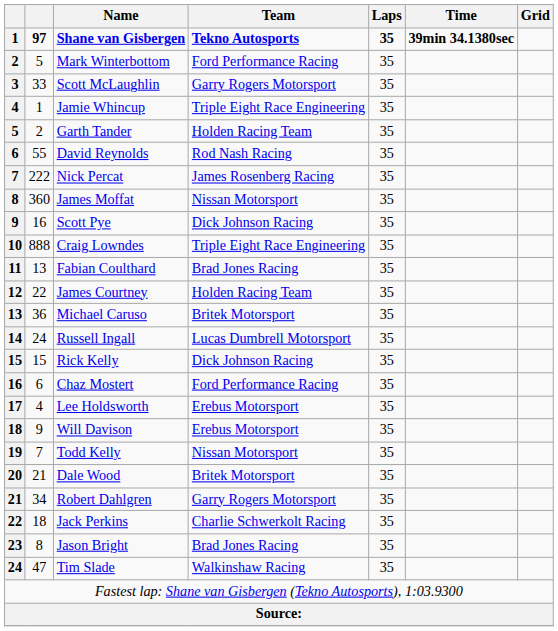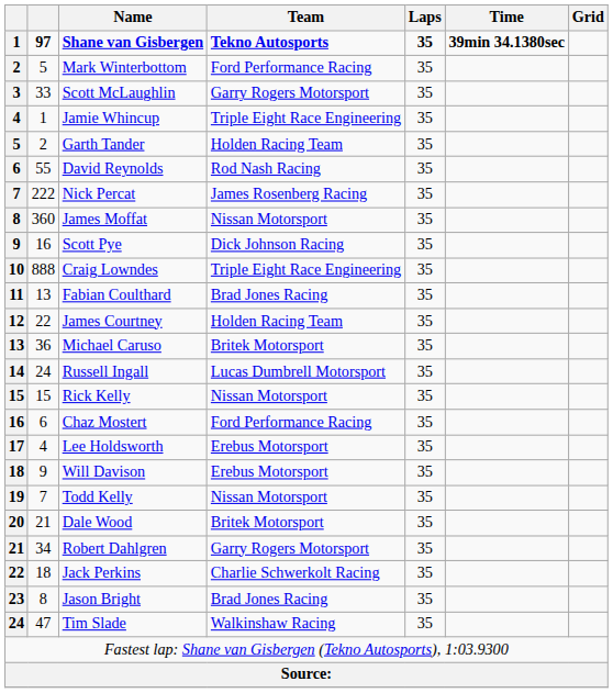 <table class="wikitable" style="font-size: 87%">
 <tr>
 <th></th>
 <th></th>
 <th>Name</th>
 <th>Team</th>
 <th>Laps</th>
 <th>Time</th>
 <th>Grid</th>
 </tr>
 <tr>
 <th><strong>1</strong></th>
 <td align="center"><strong>97</strong></td>
 <td><strong> <a href='#'>Shane van Gisbergen</a></strong></td>
 <td><strong><a href='#'>Tekno Autosports</a></strong></td>
 <td align="center"><strong>35</strong></td>
 <td><strong>39min 34.1380sec</strong></td>
 <td></td>
 </tr>
 <tr>
 <th>2</th>
 <td align="center">5</td>
 <td> <a href='#'>Mark Winterbottom</a></td>
 <td><a href='#'>Ford Performance Racing</a></td>
 <td align="center">35</td>
 <td></td>
 <td></td>
 </tr>
 <tr>
 <th>3</th>
 <td align="center">33</td>
 <td> <a href='#'>Scott McLaughlin</a></td>
 <td><a href='#'>Garry Rogers Motorsport</a></td>
 <td align="center">35</td>
 <td></td>
 <td></td>
 </tr>
 <tr>
 <th>4</th>
 <td align="center">1</td>
 <td> <a href='#'>Jamie Whincup</a></td>
 <td><a href='#'>Triple Eight Race Engineering</a></td>
 <td align="center">35</td>
 <td></td>
 <td></td>
 </tr>
 <tr>
 <th>5</th>
 <td align="center">2</td>
 <td> <a href='#'>Garth Tander</a></td>
 <td><a href='#'>Holden Racing Team</a></td>
 <td align="center">35</td>
 <td></td>
 <td></td>
 </tr>
 <tr>
 <th>6</th>
 <td align="center">55</td>
 <td> <a href='#'>David Reynolds</a></td>
 <td><a href='#'>Rod Nash Racing</a></td>
 <td align="center">35</td>
 <td></td>
 <td></td>
 </tr>
 <tr>
 <th>7</th>
 <td align="center">222</td>
 <td> <a href='#'>Nick Percat</a></td>
 <td><a href='#'>James Rosenberg Racing</a></td>
 <td align="center">35</td>
 <td></td>
 <td></td>
 </tr>
 <tr>
 <th>8</th>
 <td align="center">360</td>
 <td> <a href='#'>James Moffat</a></td>
 <td><a href='#'>Nissan Motorsport</a></td>
 <td align="center">35</td>
 <td></td>
 <td></td>
 </tr>
 <tr>
 <th>9</th>
 <td align="center">16</td>
 <td> <a href='#'>Scott Pye</a></td>
 <td><a href='#'>Dick Johnson Racing</a></td>
 <td align="center">35</td>
 <td></td>
 <td></td>
 </tr>
 <tr>
 <th>10</th>
 <td align="center">888</td>
 <td> <a href='#'>Craig Lowndes</a></td>
 <td><a href='#'>Triple Eight Race Engineering</a></td>
 <td align="center">35</td>
 <td></td>
 <td></td>
 </tr>
 <tr>
 <th>11</th>
 <td align="center">13</td>
 <td> <a href='#'>Fabian Coulthard</a></td>
 <td><a href='#'>Brad Jones Racing</a></td>
 <td align="center">35</td>
 <td></td>
 <td></td>
 </tr>
 <tr>
 <th>12</th>
 <td align="center">22</td>
 <td> <a href='#'>James Courtney</a></td>
 <td><a href='#'>Holden Racing Team</a></td>
 <td align="center">35</td>
 <td></td>
 <td></td>
 </tr>
 <tr>
 <th>13</th>
 <td align="center">36</td>
 <td> <a href='#'>Michael Caruso</a></td>
 <td><a href='#'>Britek Motorsport</a></td>
 <td align="center">35</td>
 <td></td>
 <td></td>
 </tr>
 <tr>
 <th>14</th>
 <td align="center">24</td>
 <td> <a href='#'>Russell Ingall</a></td>
 <td><a href='#'>Lucas Dumbrell Motorsport</a></td>
 <td align="center">35</td>
 <td></td>
 <td></td>
 </tr>
 <tr>
 <th>15</th>
 <td align="center">15</td>
 <td> <a href='#'>Rick Kelly</a></td>
-<td><a href='#'>Dick Johnson Racing</a></td>
+<td><a href='#'>Nissan Motorsport</a></td>
 <td align="center">35</td>
 <td></td>
 <td></td>
 </tr>
 <tr>
 <th>16</th>
 <td align="center">6</td>
 <td> <a href='#'>Chaz Mostert</a></td>
 <td><a href='#'>Ford Performance Racing</a></td>
 <td align="center">35</td>
 <td></td>
 <td></td>
 </tr>
 <tr>
 <th>17</th>
 <td align="center">4</td>
 <td> <a href='#'>Lee Holdsworth</a></td>
 <td><a href='#'>Erebus Motorsport</a></td>
 <td align="center">35</td>
 <td></td>
 <td></td>
 </tr>
 <tr>
 <th>18</th>
 <td align="center">9</td>
 <td> <a href='#'>Will Davison</a></td>
 <td><a href='#'>Erebus Motorsport</a></td>
 <td align="center">35</td>
 <td></td>
 <td></td>
 </tr>
 <tr>
 <th>19</th>
 <td align="center">7</td>
 <td> <a href='#'>Todd Kelly</a></td>
 <td><a href='#'>Nissan Motorsport</a></td>
 <td align="center">35</td>
 <td></td>
 <td></td>
 </tr>
 <tr>
 <th>20</th>
 <td align="center">21</td>
 <td> <a href='#'>Dale Wood</a></td>
 <td><a href='#'>Britek Motorsport</a></td>
 <td align="center">35</td>
 <td></td>
 <td></td>
 </tr>
 <tr>
 <th>21</th>
 <td align="center">34</td>
 <td> <a href='#'>Robert Dahlgren</a></td>
 <td><a href='#'>Garry Rogers Motorsport</a></td>
 <td align="center">35</td>
 <td></td>
 <td></td>
 </tr>
 <tr>
 <th>22</th>
 <td align="center">18</td>
 <td> <a href='#'>Jack Perkins</a></td>
 <td><a href='#'>Charlie Schwerkolt Racing</a></td>
 <td align="center">35</td>
 <td></td>
 <td></td>
 </tr>
 <tr>
 <th>23</th>
 <td align="center">8</td>
 <td> <a href='#'>Jason Bright</a></td>
 <td><a href='#'>Brad Jones Racing</a></td>
 <td align="center">35</td>
 <td></td>
 <td></td>
 </tr>
 <tr>
 <th>24</th>
 <td align="center">47</td>
 <td> <a href='#'>Tim Slade</a></td>
 <td><a href='#'>Walkinshaw Racing</a></td>
 <td align="center">35</td>
 <td></td>
 <td></td>
 </tr>
 <tr>
 <td colspan="7" align="center"><em>Fastest lap: <a href='#'>Shane van Gisbergen</a> (<a href='#'>Tekno Autosports</a>), 1:03.9300</em></td>
 </tr>
 <tr>
 <th colspan=7>Source:</th>
 </tr>
 <tr>
 </tr>
 </table>
